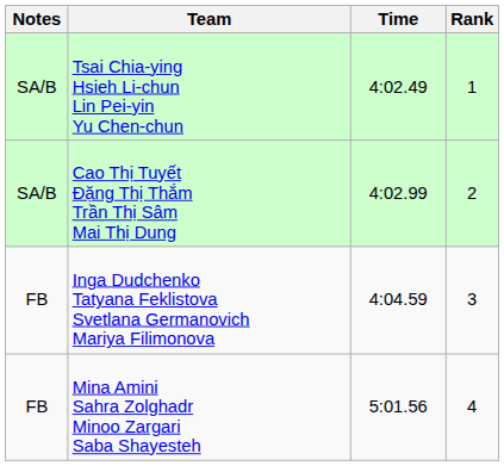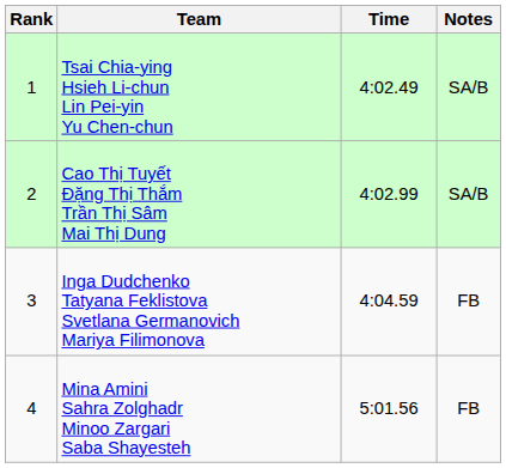 <table class=wikitable style="text-align:center">
 <tr>
-<th width=50>Notes</th>
+<th width=40>Rank</th>
 <th width=250>Team</th>
 <th width=80>Time</th>
-<th width=40>Rank</th>
+<th width=50>Notes</th>
 </tr>
 <tr bgcolor="ccffcc">
-<td>SA/B</td>
+<td>1</td>
 <td align=left><br><a href='#'>Tsai Chia-ying</a><br><a href='#'>Hsieh Li-chun</a><br><a href='#'>Lin Pei-yin</a><br><a href='#'>Yu Chen-chun</a></td>
 <td>4:02.49</td>
-<td>1</td>
+<td>SA/B</td>
 </tr>
 <tr bgcolor="ccffcc">
-<td>SA/B</td>
+<td>2</td>
 <td align=left><br><a href='#'>Cao Thị Tuyết</a><br><a href='#'>Đặng Thị Thắm</a><br><a href='#'>Trần Thị Sâm</a><br><a href='#'>Mai Thị Dung</a></td>
 <td>4:02.99</td>
-<td>2</td>
+<td>SA/B</td>
 </tr>
 <tr>
-<td>FB</td>
+<td>3</td>
 <td align=left><br><a href='#'>Inga Dudchenko</a><br><a href='#'>Tatyana Feklistova</a><br><a href='#'>Svetlana Germanovich</a><br><a href='#'>Mariya Filimonova</a></td>
 <td>4:04.59</td>
-<td>3</td>
+<td>FB</td>
 </tr>
 <tr>
-<td>FB</td>
+<td>4</td>
 <td align=left><br><a href='#'>Mina Amini</a><br><a href='#'>Sahra Zolghadr</a><br><a href='#'>Minoo Zargari</a><br><a href='#'>Saba Shayesteh</a></td>
 <td>5:01.56</td>
-<td>4</td>
+<td>FB</td>
 </tr>
 </table>
